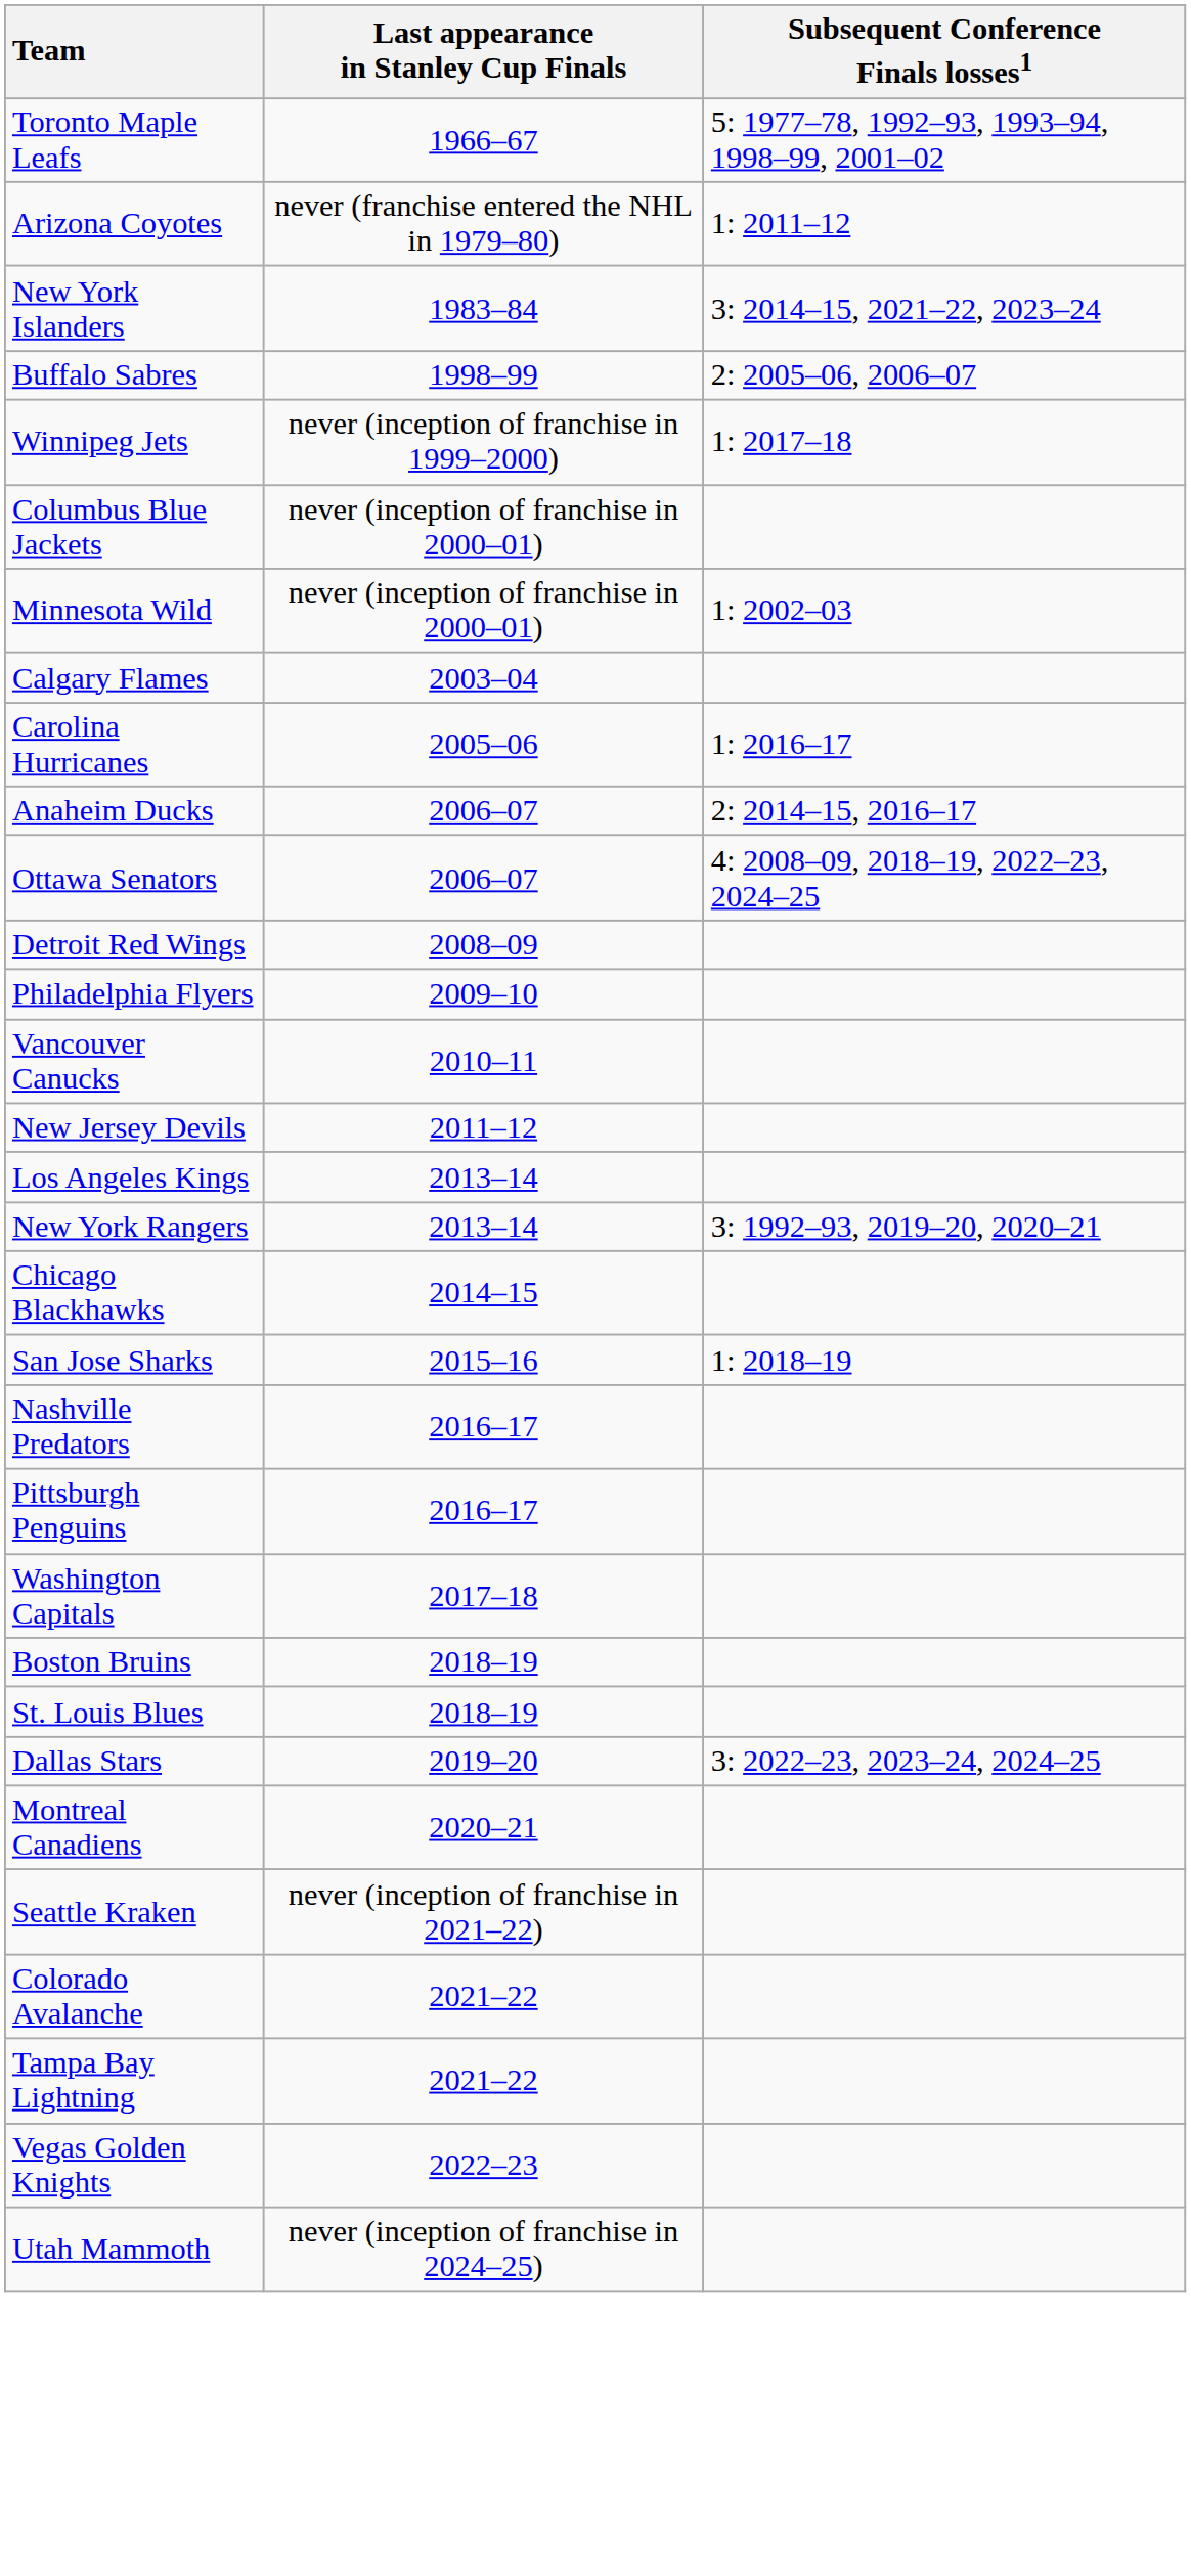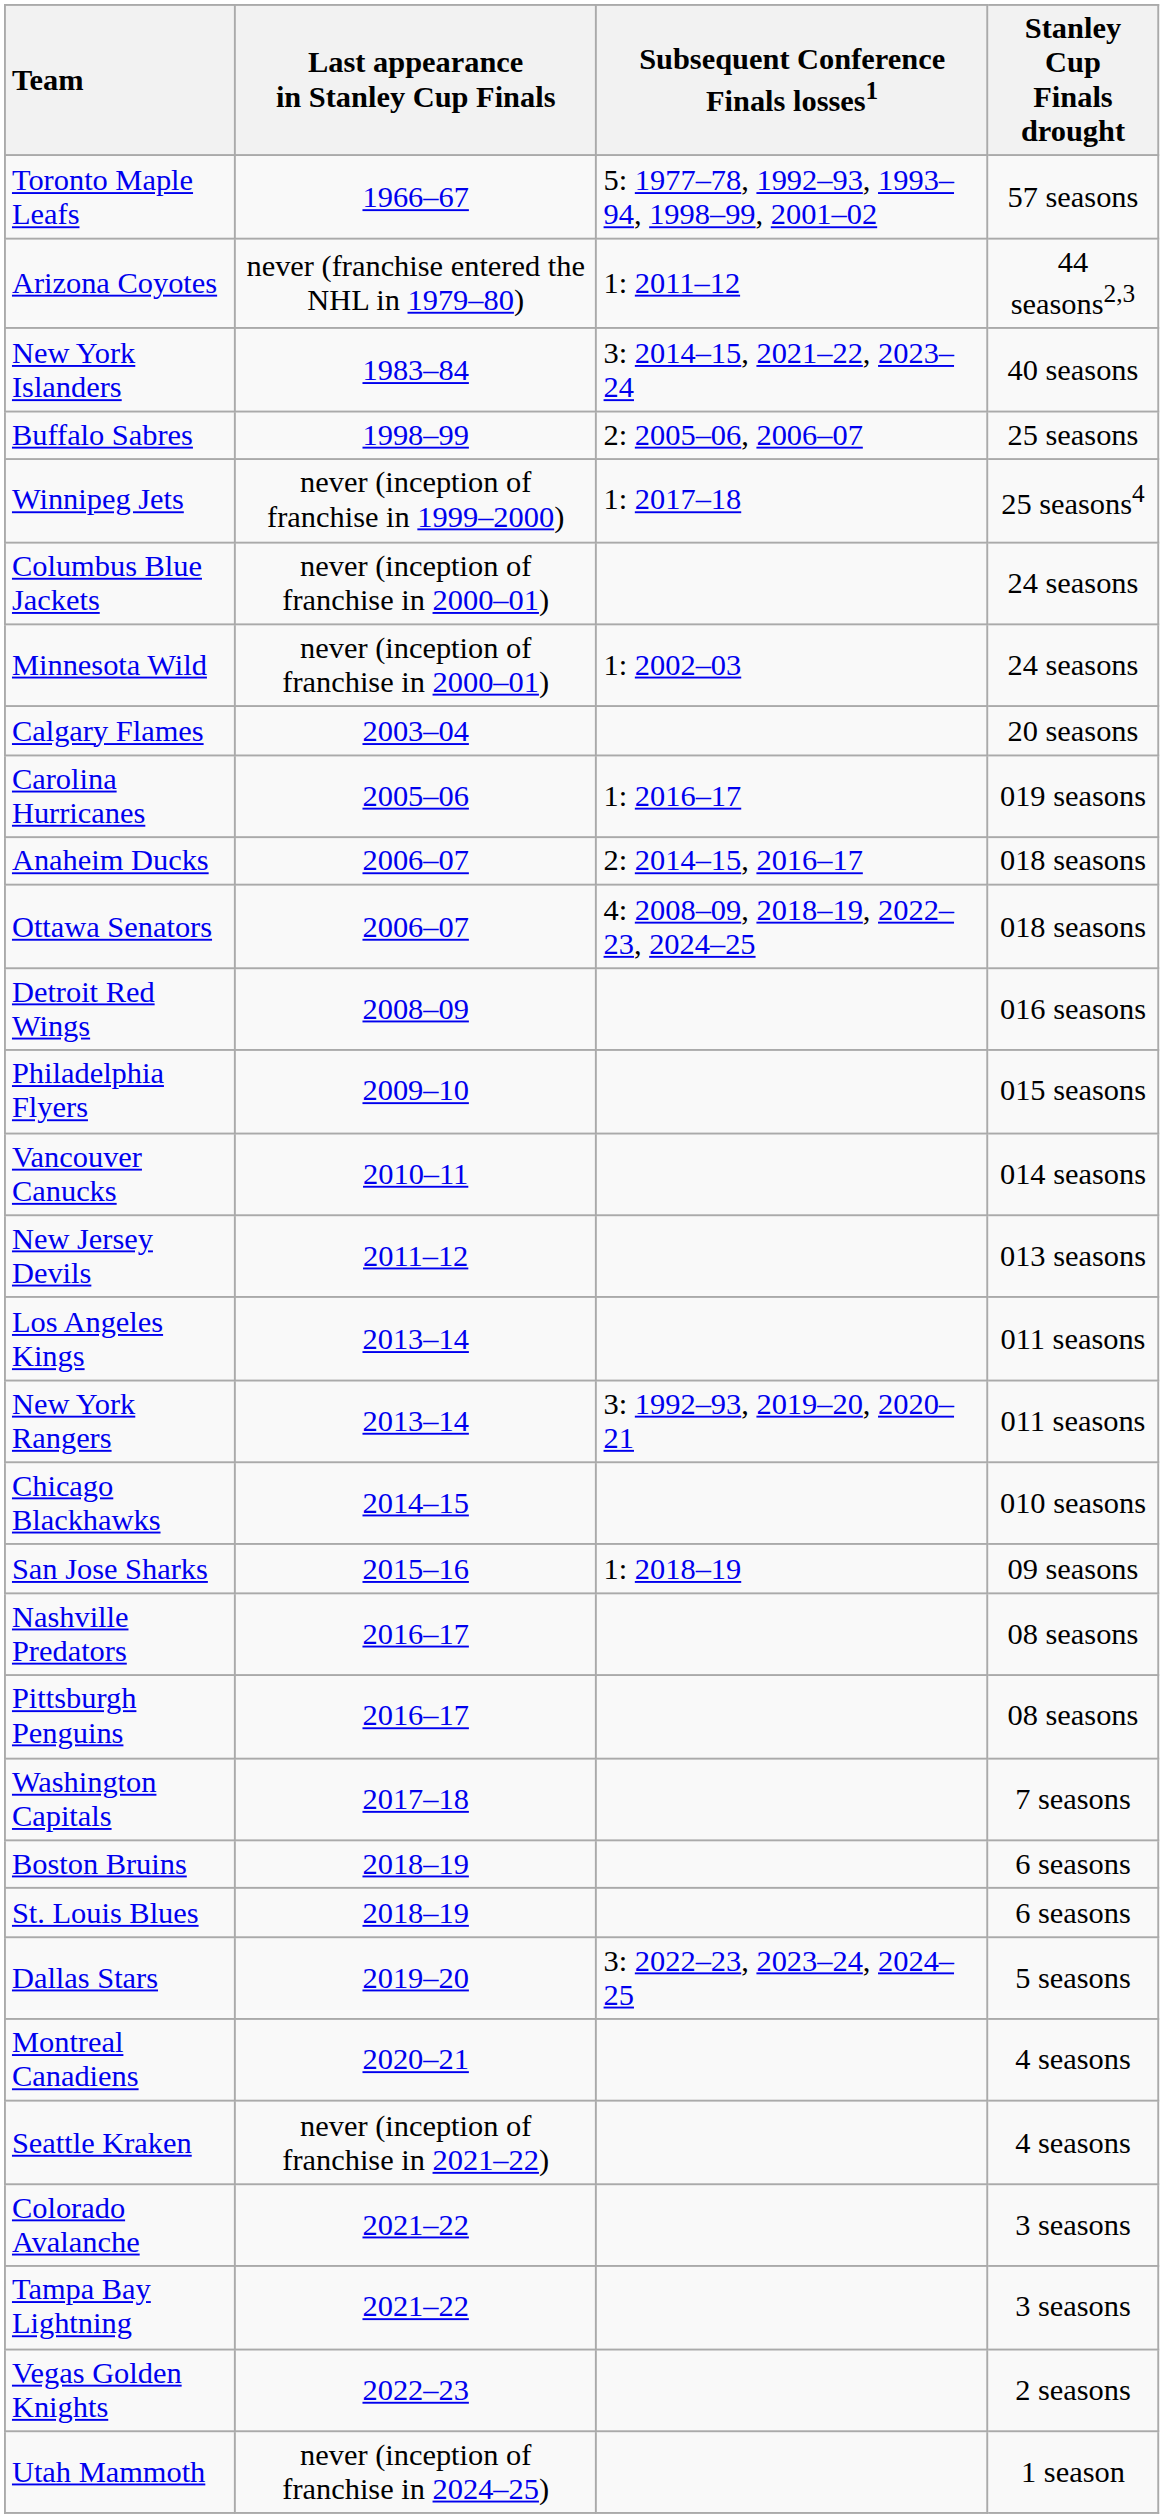 <table class="wikitable sortable" style="text-align:center">
 <tr>
 <th style="text-align:left">Team</th>
 <th>Last appearance<br>in Stanley Cup Finals</th>
 <th>Subsequent Conference<br>Finals losses<sup>1</sup></th>
+<th>Stanley Cup<br>Finals drought</th>
 </tr>
 <tr>
 <td align="left"><a href='#'>Toronto Maple Leafs</a></td>
 <td><a href='#'>1966–67</a></td>
 <td align="left">5: <a href='#'>1977–78</a>, <a href='#'>1992–93</a>, <a href='#'>1993–94</a>, <a href='#'>1998–99</a>, <a href='#'>2001–02</a></td>
+<td>57 seasons</td>
 </tr>
 <tr>
 <td align="left"><a href='#'>Arizona Coyotes</a></td>
 <td>never (franchise entered the NHL in <a href='#'>1979–80</a>)</td>
 <td align="left">1: <a href='#'>2011–12</a></td>
+<td>44 seasons<sup>2,3</sup></td>
 </tr>
 <tr>
 <td align="left"><a href='#'>New York Islanders</a></td>
 <td><a href='#'>1983–84</a></td>
 <td align="left">3: <a href='#'>2014–15</a>, <a href='#'>2021–22</a>, <a href='#'>2023–24</a></td>
+<td>40 seasons</td>
 </tr>
 <tr>
 <td align="left"><a href='#'>Buffalo Sabres</a></td>
 <td><a href='#'>1998–99</a></td>
 <td align="left">2: <a href='#'>2005–06</a>, <a href='#'>2006–07</a></td>
+<td>25 seasons</td>
 </tr>
 <tr>
 <td align="left"><a href='#'>Winnipeg Jets</a></td>
 <td>never (inception of franchise in <a href='#'>1999–2000</a>)</td>
 <td align="left">1: <a href='#'>2017–18</a></td>
+<td>25 seasons<sup>4</sup></td>
 </tr>
 <tr>
 <td align="left"><a href='#'>Columbus Blue Jackets</a></td>
 <td>never (inception of franchise in <a href='#'>2000–01</a>)</td>
 <td></td>
+<td>24 seasons</td>
 </tr>
 <tr>
 <td align="left"><a href='#'>Minnesota Wild</a></td>
 <td>never (inception of franchise in <a href='#'>2000–01</a>)</td>
 <td align="left">1: <a href='#'>2002–03</a></td>
+<td>24 seasons</td>
 </tr>
 <tr>
 <td align="left"><a href='#'>Calgary Flames</a></td>
 <td><a href='#'>2003–04</a></td>
 <td></td>
+<td>20 seasons</td>
 </tr>
 <tr>
 <td align="left"><a href='#'>Carolina Hurricanes</a></td>
 <td><a href='#'>2005–06</a></td>
 <td align="left">1: <a href='#'>2016–17</a></td>
+<td><span>0</span>19 seasons</td>
 </tr>
 <tr>
 <td align="left"><a href='#'>Anaheim Ducks</a></td>
 <td><a href='#'>2006–07</a></td>
 <td align="left">2: <a href='#'>2014–15</a>, <a href='#'>2016–17</a></td>
+<td><span>0</span>18 seasons</td>
 </tr>
 <tr>
 <td align="left"><a href='#'>Ottawa Senators</a></td>
 <td><a href='#'>2006–07</a></td>
 <td align="left">4: <a href='#'>2008–09</a>, <a href='#'>2018–19</a>, <a href='#'>2022–23</a>, <a href='#'>2024–25</a></td>
+<td><span>0</span>18 seasons</td>
 </tr>
 <tr>
 <td align="left"><a href='#'>Detroit Red Wings</a></td>
 <td><a href='#'>2008–09</a></td>
 <td></td>
+<td><span>0</span>16 seasons</td>
 </tr>
 <tr>
 <td align="left"><a href='#'>Philadelphia Flyers</a></td>
 <td><a href='#'>2009–10</a></td>
 <td></td>
+<td><span>0</span>15 seasons</td>
 </tr>
 <tr>
 <td align="left"><a href='#'>Vancouver Canucks</a></td>
 <td><a href='#'>2010–11</a></td>
 <td></td>
+<td><span>0</span>14 seasons</td>
 </tr>
 <tr>
 <td align="left"><a href='#'>New Jersey Devils</a></td>
 <td><a href='#'>2011–12</a></td>
 <td></td>
+<td><span>0</span>13 seasons</td>
 </tr>
 <tr>
 <td align="left"><a href='#'>Los Angeles Kings</a></td>
 <td><a href='#'>2013–14</a></td>
 <td></td>
+<td><span>0</span>11 seasons</td>
 </tr>
 <tr>
 <td align="left"><a href='#'>New York Rangers</a></td>
 <td><a href='#'>2013–14</a></td>
 <td align="left">3: <a href='#'>1992–93</a>, <a href='#'>2019–20</a>, <a href='#'>2020–21</a></td>
+<td><span>0</span>11 seasons</td>
 </tr>
 <tr>
 <td align="left"><a href='#'>Chicago Blackhawks</a></td>
 <td><a href='#'>2014–15</a></td>
 <td></td>
+<td><span>0</span>10 seasons</td>
 </tr>
 <tr>
 <td align="left"><a href='#'>San Jose Sharks</a></td>
 <td><a href='#'>2015–16</a></td>
 <td align="left">1: <a href='#'>2018–19</a></td>
+<td><span>0</span>9 seasons</td>
 </tr>
 <tr>
 <td align="left"><a href='#'>Nashville Predators</a></td>
 <td><a href='#'>2016–17</a></td>
 <td></td>
+<td><span>0</span>8 seasons</td>
 </tr>
 <tr>
 <td align="left"><a href='#'>Pittsburgh Penguins</a></td>
 <td><a href='#'>2016–17</a></td>
 <td></td>
+<td><span>0</span>8 seasons</td>
 </tr>
 <tr>
 <td align="left"><a href='#'>Washington Capitals</a></td>
 <td><a href='#'>2017–18</a></td>
 <td></td>
+<td>7 seasons</td>
 </tr>
 <tr>
 <td align="left"><a href='#'>Boston Bruins</a></td>
 <td><a href='#'>2018–19</a></td>
 <td></td>
+<td>6 seasons</td>
 </tr>
 <tr>
 <td align="left"><a href='#'>St. Louis Blues</a></td>
 <td><a href='#'>2018–19</a></td>
 <td></td>
+<td>6 seasons</td>
 </tr>
 <tr>
 <td align="left"><a href='#'>Dallas Stars</a></td>
 <td><a href='#'>2019–20</a></td>
 <td align="left">3: <a href='#'>2022–23</a>, <a href='#'>2023–24</a>, <a href='#'>2024–25</a></td>
+<td>5 seasons</td>
 </tr>
 <tr>
 <td align="left"><a href='#'>Montreal Canadiens</a></td>
 <td><a href='#'>2020–21</a></td>
 <td></td>
+<td>4 seasons</td>
 </tr>
 <tr>
 <td align="left"><a href='#'>Seattle Kraken</a></td>
 <td>never (inception of franchise in <a href='#'>2021–22</a>)</td>
 <td></td>
+<td>4 seasons</td>
 </tr>
 <tr>
 <td align="left"><a href='#'>Colorado Avalanche</a></td>
 <td><a href='#'>2021–22</a></td>
 <td></td>
+<td>3 seasons</td>
 </tr>
 <tr>
 <td align="left"><a href='#'>Tampa Bay Lightning</a></td>
 <td><a href='#'>2021–22</a></td>
 <td></td>
+<td>3 seasons</td>
 </tr>
 <tr>
 <td align="left"><a href='#'>Vegas Golden Knights</a></td>
 <td><a href='#'>2022–23</a></td>
 <td></td>
+<td>2 seasons</td>
 </tr>
 <tr>
 <td align="left"><a href='#'>Utah Mammoth</a></td>
 <td>never (inception of franchise in <a href='#'>2024–25</a>)</td>
 <td></td>
+<td>1 season</td>
 </tr>
 </table>
